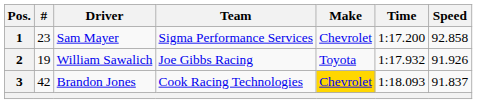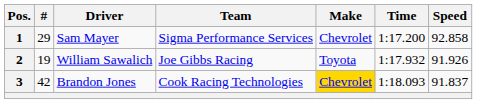 <table class="wikitable" style="font-size:95%">
 <tr>
 <th>Pos.</th>
 <th>#</th>
 <th>Driver</th>
 <th>Team</th>
 <th>Make</th>
 <th>Time</th>
 <th>Speed</th>
 </tr>
 <tr>
 <th>1</th>
-<td>23</td>
+<td>29</td>
 <td><a href='#'>Sam Mayer</a></td>
 <td><a href='#'>Sigma Performance Services</a></td>
 <td><a href='#'>Chevrolet</a></td>
 <td>1:17.200</td>
 <td>92.858</td>
 </tr>
 <tr>
 <th>2</th>
 <td>19</td>
 <td><a href='#'>William Sawalich</a></td>
 <td><a href='#'>Joe Gibbs Racing</a></td>
 <td><a href='#'>Toyota</a></td>
 <td>1:17.932</td>
 <td>91.926</td>
 </tr>
 <tr>
 <th>3</th>
 <td>42</td>
 <td><a href='#'>Brandon Jones</a></td>
 <td><a href='#'>Cook Racing Technologies</a></td>
 <td style="background: gold;"><a href='#'>Chevrolet</a></td>
 <td>1:18.093</td>
 <td>91.837</td>
 </tr>
 <tr>
 <th colspan="7"></th>
 </tr>
 </table>
